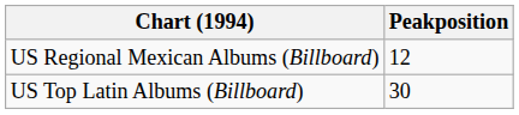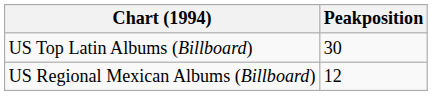 <table class="wikitable">
 <tr>
 <th>Chart (1994)</th>
 <th>Peakposition</th>
 </tr>
 <tr>
+<td>US Top Latin Albums (<em>Billboard</em>)</td>
+<td>30</td>
+</tr>
+<tr>
 <td>US Regional Mexican Albums (<em>Billboard</em>)</td>
 <td>12</td>
 </tr>
-<tr>
-<td>US Top Latin Albums (<em>Billboard</em>)</td>
-<td>30</td>
-</tr>
 </table>
